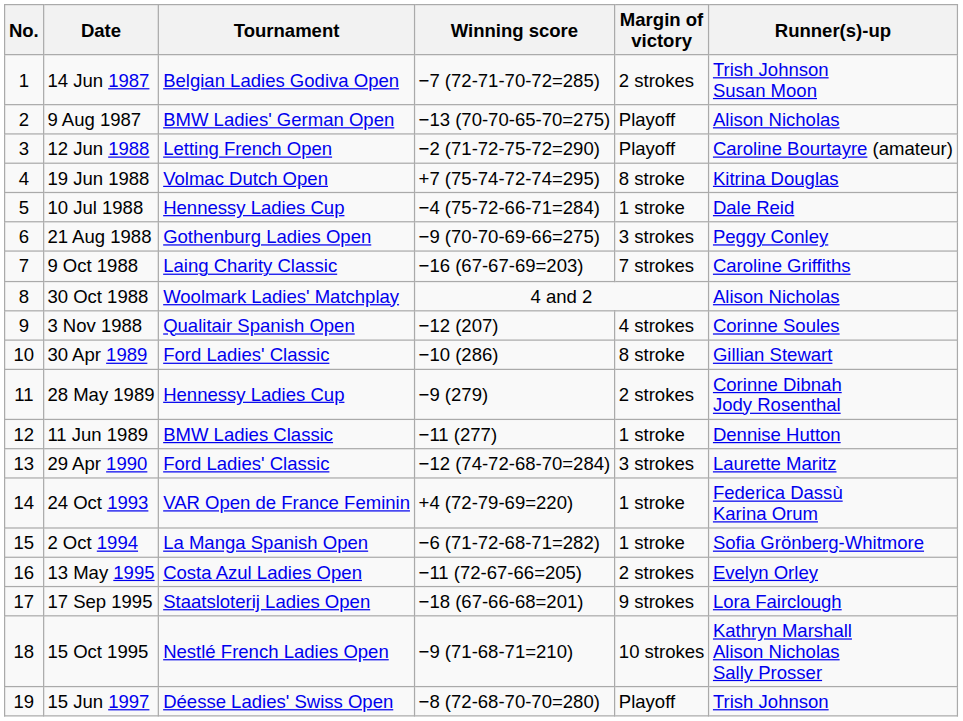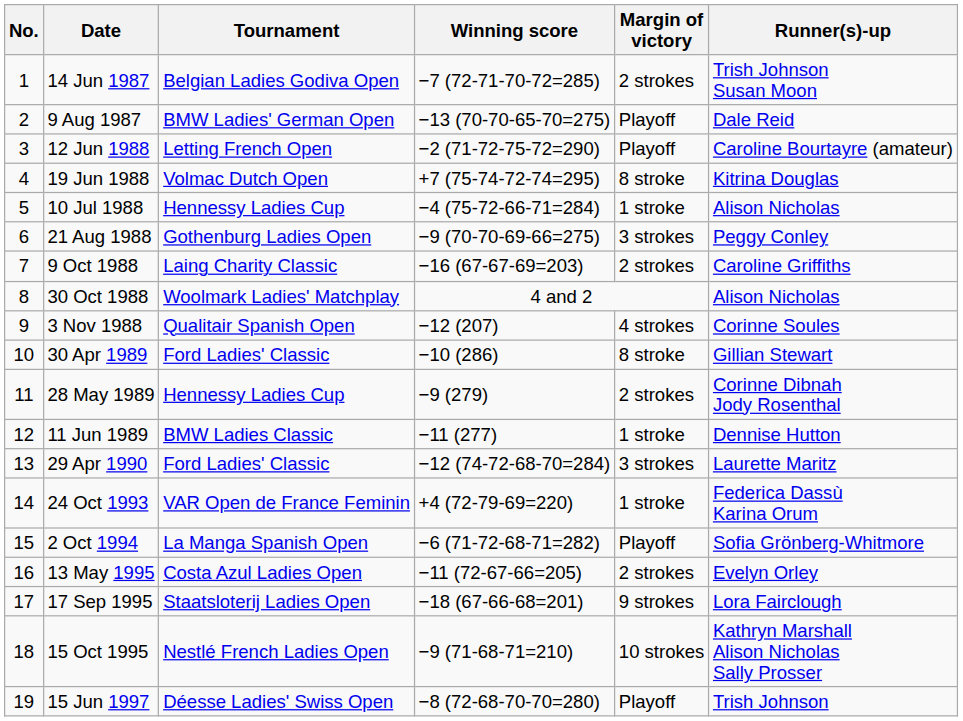 <table class="wikitable" style="font-size:95%;">
 <tr>
 <th>No.</th>
 <th>Date</th>
 <th>Tournament</th>
 <th>Winning score</th>
 <th>Margin of<br>victory</th>
 <th>Runner(s)-up</th>
 </tr>
 <tr>
 <td align=center>1</td>
 <td>14 Jun <a href='#'>1987</a></td>
 <td><a href='#'>Belgian Ladies Godiva Open</a></td>
 <td>−7 (72-71-70-72=285)</td>
 <td>2 strokes</td>
 <td> <a href='#'>Trish Johnson</a><br> <a href='#'>Susan Moon</a></td>
 </tr>
 <tr>
 <td align=center>2</td>
 <td>9 Aug 1987</td>
 <td><a href='#'>BMW Ladies' German Open</a></td>
 <td>−13 (70-70-65-70=275)</td>
 <td>Playoff </td>
-<td> <a href='#'>Alison Nicholas</a></td>
+<td> <a href='#'>Dale Reid</a></td>
 </tr>
 <tr>
 <td align=center>3</td>
 <td>12 Jun <a href='#'>1988</a></td>
 <td><a href='#'>Letting French Open</a></td>
 <td>−2 (71-72-75-72=290)</td>
 <td>Playoff </td>
 <td> <a href='#'>Caroline Bourtayre</a> (amateur)</td>
 </tr>
 <tr>
 <td align=center>4</td>
 <td>19 Jun 1988</td>
 <td><a href='#'>Volmac Dutch Open</a></td>
 <td>+7 (75-74-72-74=295)</td>
 <td>8 stroke</td>
 <td> <a href='#'>Kitrina Douglas</a></td>
 </tr>
 <tr>
 <td align=center>5</td>
 <td>10 Jul 1988</td>
 <td><a href='#'>Hennessy Ladies Cup</a></td>
 <td>−4 (75-72-66-71=284)</td>
 <td>1 stroke</td>
-<td> <a href='#'>Dale Reid</a></td>
+<td> <a href='#'>Alison Nicholas</a></td>
 </tr>
 <tr>
 <td align=center>6</td>
 <td>21 Aug 1988</td>
 <td><a href='#'>Gothenburg Ladies Open</a></td>
 <td>−9 (70-70-69-66=275)</td>
 <td>3 strokes</td>
 <td> <a href='#'>Peggy Conley</a></td>
 </tr>
 <tr>
 <td align=center>7</td>
 <td>9 Oct 1988</td>
 <td><a href='#'>Laing Charity Classic</a></td>
 <td>−16 (67-67-69=203)</td>
-<td>7 strokes</td>
+<td>2 strokes</td>
 <td> <a href='#'>Caroline Griffiths</a></td>
 </tr>
 <tr>
 <td align=center>8</td>
 <td>30 Oct 1988</td>
 <td><a href='#'>Woolmark Ladies' Matchplay</a></td>
 <td colspan="2" align="center">4 and 2</td>
 <td> <a href='#'>Alison Nicholas</a></td>
 </tr>
 <tr>
 <td align=center>9</td>
 <td>3 Nov 1988</td>
 <td><a href='#'>Qualitair Spanish Open</a></td>
 <td>−12 (207)</td>
 <td>4 strokes</td>
 <td> <a href='#'>Corinne Soules</a></td>
 </tr>
 <tr>
 <td align=center>10</td>
 <td>30 Apr <a href='#'>1989</a></td>
 <td><a href='#'>Ford Ladies' Classic</a></td>
 <td>−10 (286)</td>
 <td>8 stroke</td>
 <td> <a href='#'>Gillian Stewart</a></td>
 </tr>
 <tr>
 <td align=center>11</td>
 <td>28 May 1989</td>
 <td><a href='#'>Hennessy Ladies Cup</a></td>
 <td>−9 (279)</td>
 <td>2 strokes</td>
 <td> <a href='#'>Corinne Dibnah</a><br> <a href='#'>Jody Rosenthal</a></td>
 </tr>
 <tr>
 <td align=center>12</td>
 <td>11 Jun 1989</td>
 <td><a href='#'>BMW Ladies Classic</a></td>
 <td>−11 (277)</td>
 <td>1 stroke</td>
 <td> <a href='#'>Dennise Hutton</a></td>
 </tr>
 <tr>
 <td align=center>13</td>
 <td>29 Apr <a href='#'>1990</a></td>
 <td><a href='#'>Ford Ladies' Classic</a></td>
 <td>−12 (74-72-68-70=284)</td>
 <td>3 strokes</td>
 <td> <a href='#'>Laurette Maritz</a></td>
 </tr>
 <tr>
 <td align=center>14</td>
 <td>24 Oct <a href='#'>1993</a></td>
 <td><a href='#'>VAR Open de France Feminin</a></td>
 <td>+4 (72-79-69=220)</td>
 <td>1 stroke</td>
 <td> <a href='#'>Federica Dassù</a><br> <a href='#'>Karina Orum</a></td>
 </tr>
 <tr>
 <td align=center>15</td>
 <td>2 Oct <a href='#'>1994</a></td>
 <td><a href='#'>La Manga Spanish Open</a></td>
 <td>−6 (71-72-68-71=282)</td>
-<td>1 stroke</td>
+<td>Playoff </td>
 <td> <a href='#'>Sofia Grönberg-Whitmore</a></td>
 </tr>
 <tr>
 <td align=center>16</td>
 <td>13 May <a href='#'>1995</a></td>
 <td><a href='#'>Costa Azul Ladies Open</a></td>
 <td>−11 (72-67-66=205)</td>
 <td>2 strokes</td>
 <td> <a href='#'>Evelyn Orley</a></td>
 </tr>
 <tr>
 <td align=center>17</td>
 <td>17 Sep 1995</td>
 <td><a href='#'>Staatsloterij Ladies Open</a></td>
 <td>−18 (67-66-68=201)</td>
 <td>9 strokes</td>
 <td> <a href='#'>Lora Fairclough</a></td>
 </tr>
 <tr>
 <td align=center>18</td>
 <td>15 Oct 1995</td>
 <td><a href='#'>Nestlé French Ladies Open</a></td>
 <td>−9 (71-68-71=210)</td>
 <td>10 strokes</td>
 <td> <a href='#'>Kathryn Marshall</a><br> <a href='#'>Alison Nicholas</a><br> <a href='#'>Sally Prosser</a></td>
 </tr>
 <tr>
 <td align=center>19</td>
 <td>15 Jun <a href='#'>1997</a></td>
 <td><a href='#'>Déesse Ladies' Swiss Open</a></td>
 <td>−8 (72-68-70-70=280)</td>
 <td>Playoff </td>
 <td> <a href='#'>Trish Johnson</a></td>
 </tr>
 </table>
